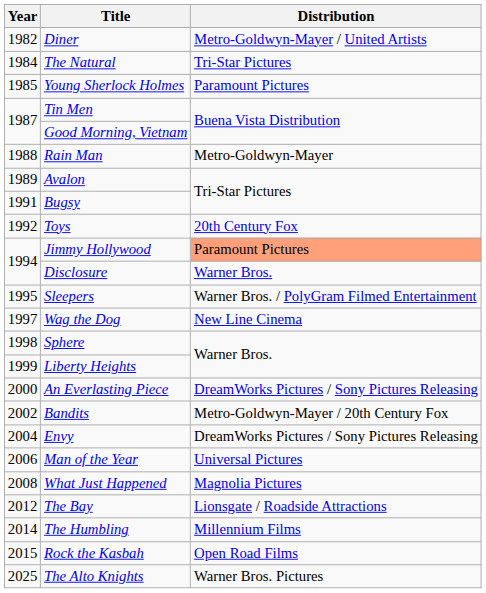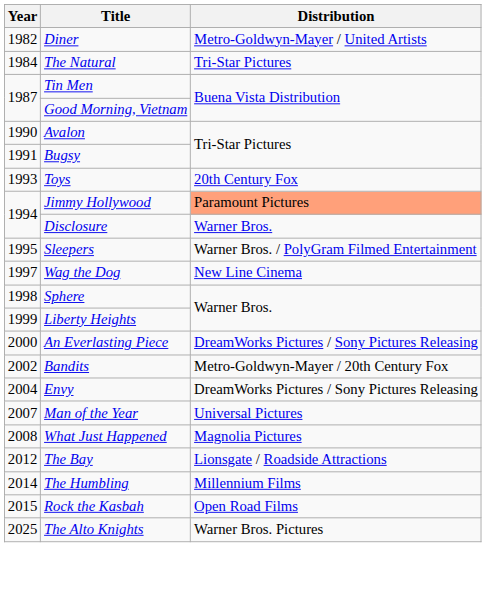 <table class="wikitable plainrowheaders">
 <tr>
 <th>Year</th>
 <th>Title</th>
 <th>Distribution</th>
 </tr>
 <tr>
 <td>1982</td>
 <td><em><a href='#'>Diner</a></em></td>
 <td><a href='#'>Metro-Goldwyn-Mayer</a> / <a href='#'>United Artists</a></td>
 </tr>
 <tr>
 <td>1984</td>
 <td><em><a href='#'>The Natural</a></em></td>
 <td><a href='#'>Tri-Star Pictures</a></td>
 </tr>
 <tr>
-<td>1985</td>
-<td><em><a href='#'>Young Sherlock Holmes</a></em></td>
-<td><a href='#'>Paramount Pictures</a></td>
-</tr>
-<tr>
 <td rowspan=2>1987</td>
 <td><em><a href='#'>Tin Men</a></em></td>
 <td rowspan=2><a href='#'>Buena Vista Distribution</a></td>
 </tr>
 <tr>
 <td><em><a href='#'>Good Morning, Vietnam</a></em></td>
 </tr>
 <tr>
-<td>1988</td>
-<td><em><a href='#'>Rain Man</a></em></td>
-<td>Metro-Goldwyn-Mayer</td>
-</tr>
-<tr>
-<td>1989</td>
+<td>1990</td>
 <td><em><a href='#'>Avalon</a></em></td>
 <td rowspan=2>Tri-Star Pictures</td>
 </tr>
 <tr>
 <td>1991</td>
 <td><em><a href='#'>Bugsy</a></em></td>
 </tr>
 <tr>
-<td>1992</td>
+<td>1993</td>
 <td><em><a href='#'>Toys</a></em></td>
 <td><a href='#'>20th Century Fox</a></td>
 </tr>
 <tr>
 <td rowspan=2>1994</td>
 <td><em><a href='#'>Jimmy Hollywood</a></em></td>
 <td style="background: lightsalmon;">Paramount Pictures</td>
 </tr>
 <tr>
 <td><em><a href='#'>Disclosure</a></em></td>
 <td><a href='#'>Warner Bros.</a></td>
 </tr>
 <tr>
 <td>1995</td>
 <td><em><a href='#'>Sleepers</a></em></td>
 <td>Warner Bros. / <a href='#'>PolyGram Filmed Entertainment</a></td>
 </tr>
 <tr>
 <td>1997</td>
 <td><em><a href='#'>Wag the Dog</a></em></td>
 <td><a href='#'>New Line Cinema</a></td>
 </tr>
 <tr>
 <td>1998</td>
 <td><em><a href='#'>Sphere</a></em></td>
 <td rowspan=2>Warner Bros.</td>
 </tr>
 <tr>
 <td>1999</td>
 <td><em><a href='#'>Liberty Heights</a></em></td>
 </tr>
 <tr>
 <td>2000</td>
 <td><em><a href='#'>An Everlasting Piece</a></em></td>
 <td><a href='#'>DreamWorks Pictures</a> / <a href='#'>Sony Pictures Releasing</a></td>
 </tr>
 <tr>
 <td>2002</td>
 <td><em><a href='#'>Bandits</a></em></td>
 <td>Metro-Goldwyn-Mayer / 20th Century Fox</td>
 </tr>
 <tr>
 <td>2004</td>
 <td><em><a href='#'>Envy</a></em></td>
 <td>DreamWorks Pictures / Sony Pictures Releasing</td>
 </tr>
 <tr>
-<td>2006</td>
+<td>2007</td>
 <td><em><a href='#'>Man of the Year</a></em></td>
 <td><a href='#'>Universal Pictures</a></td>
 </tr>
 <tr>
 <td>2008</td>
 <td><em><a href='#'>What Just Happened</a></em></td>
 <td><a href='#'>Magnolia Pictures</a></td>
 </tr>
 <tr>
 <td>2012</td>
 <td><em><a href='#'>The Bay</a></em></td>
 <td><a href='#'>Lionsgate</a> / <a href='#'>Roadside Attractions</a></td>
 </tr>
 <tr>
 <td>2014</td>
 <td><em><a href='#'>The Humbling</a></em></td>
 <td><a href='#'>Millennium Films</a></td>
 </tr>
 <tr>
 <td>2015</td>
 <td><em><a href='#'>Rock the Kasbah</a></em></td>
 <td><a href='#'>Open Road Films</a></td>
 </tr>
 <tr>
 <td>2025</td>
 <td><em><a href='#'>The Alto Knights</a></em></td>
 <td>Warner Bros. Pictures</td>
 </tr>
 </table>
